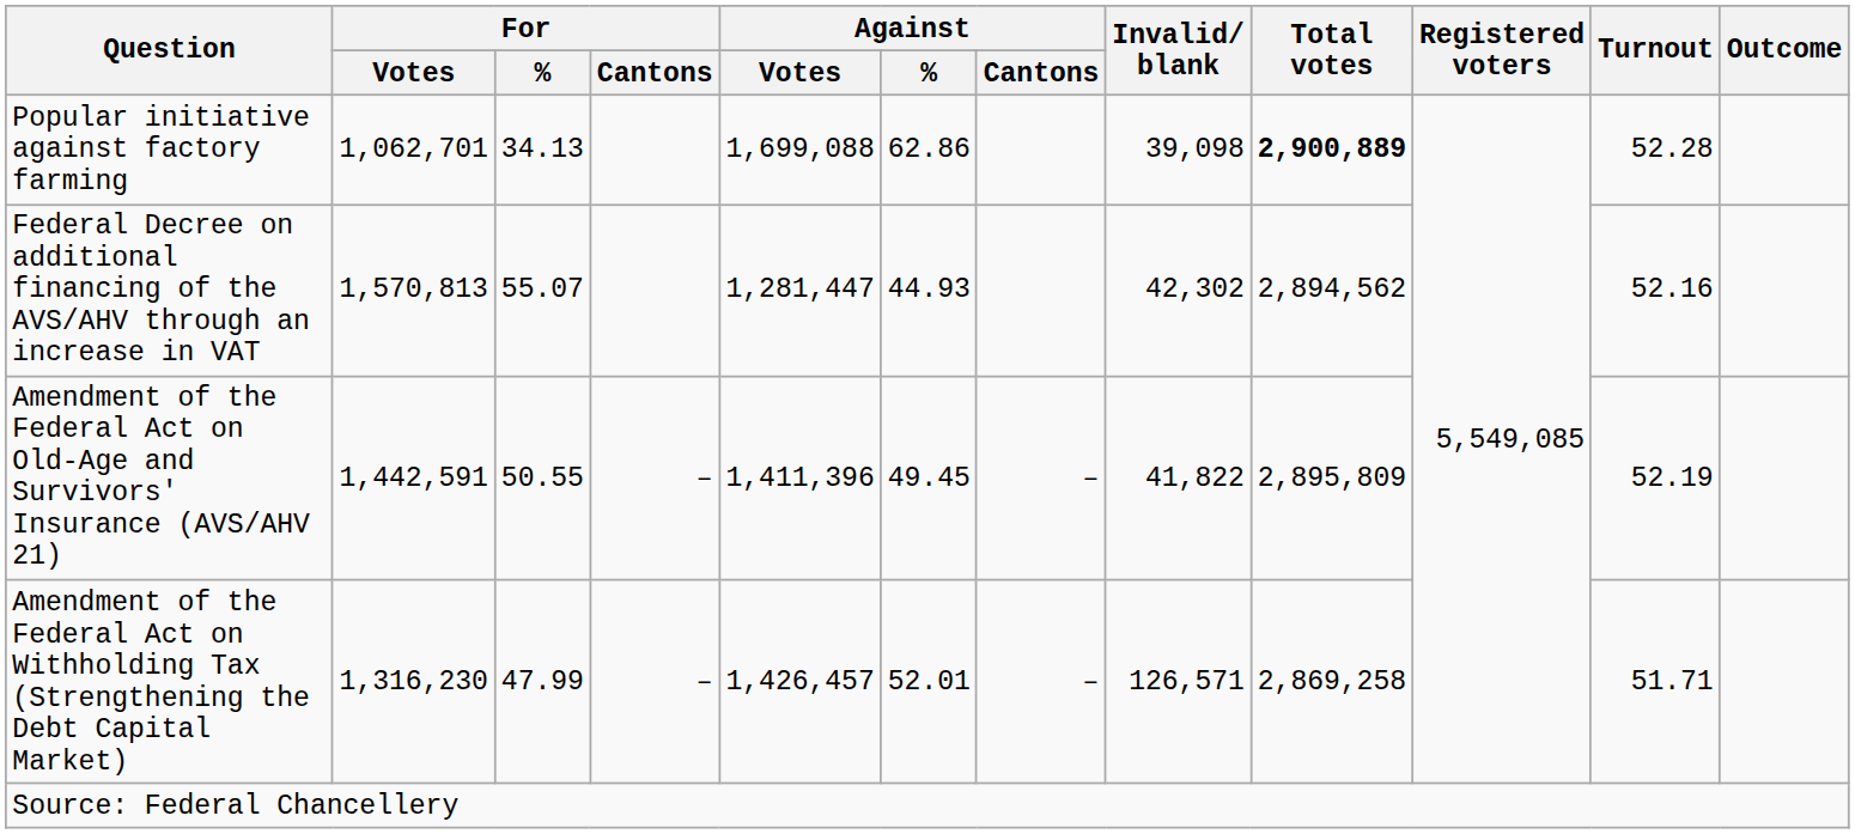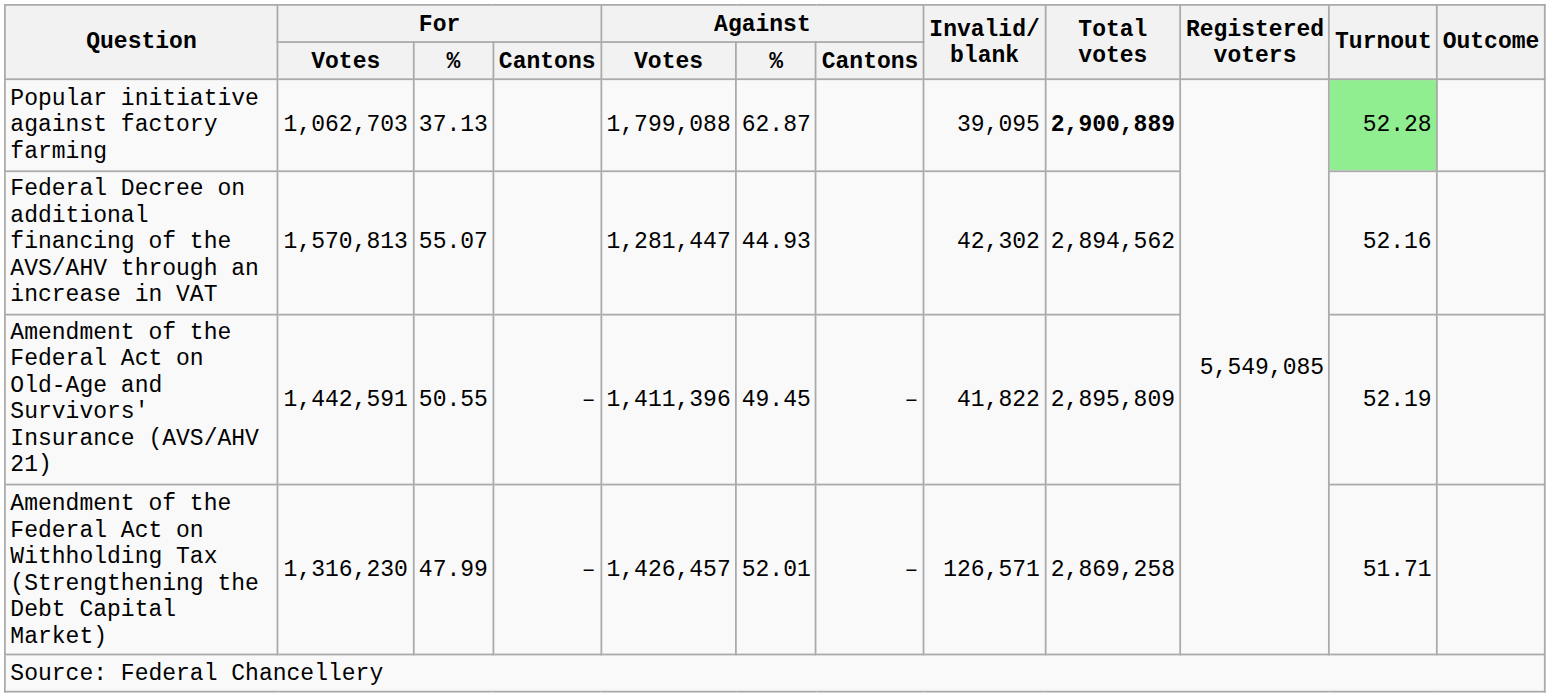 <table class="wikitable" style="text-align:right">
 <tr>
 <th rowspan="2">Question</th>
 <th colspan="3">For</th>
 <th colspan="3">Against</th>
 <th rowspan="2">Invalid/<br>blank</th>
 <th rowspan="2">Total<br>votes</th>
 <th rowspan="2">Registered<br>voters</th>
 <th rowspan="2">Turnout</th>
 <th rowspan="2">Outcome</th>
 </tr>
 <tr>
 <th>Votes</th>
 <th>%</th>
 <th>Cantons</th>
 <th>Votes</th>
 <th>%</th>
 <th>Cantons</th>
 </tr>
 <tr>
 <td align=left>Popular initiative against factory farming</td>
-<td>1,062,701</td>
-<td>34.13</td>
+<td>1,062,703</td>
+<td>37.13</td>
 <td></td>
-<td>1,699,088</td>
-<td>62.86</td>
+<td>1,799,088</td>
+<td>62.87</td>
 <td></td>
-<td>39,098</td>
+<td>39,095</td>
 <td><strong>2,900,889</strong></td>
 <td rowspan=4>5,549,085</td>
-<td>52.28</td>
+<td style="background: lightgreen;">52.28</td>
 <td></td>
 </tr>
 <tr>
 <td align="left">Federal Decree on additional financing of the AVS/AHV through an increase in VAT</td>
 <td>1,570,813</td>
 <td>55.07</td>
 <td></td>
 <td>1,281,447</td>
 <td>44.93</td>
 <td></td>
 <td>42,302</td>
 <td>2,894,562</td>
 <td>52.16</td>
 <td></td>
 </tr>
 <tr>
 <td align="left">Amendment of the Federal Act on Old-Age and Survivors' Insurance (AVS/AHV 21)</td>
 <td>1,442,591</td>
 <td>50.55</td>
 <td>–</td>
 <td>1,411,396</td>
 <td>49.45</td>
 <td>–</td>
 <td>41,822</td>
 <td>2,895,809</td>
 <td>52.19</td>
 <td></td>
 </tr>
 <tr>
 <td align="left">Amendment of the Federal Act on Withholding Tax (Strengthening the Debt Capital Market)</td>
 <td>1,316,230</td>
 <td>47.99</td>
 <td>–</td>
 <td>1,426,457</td>
 <td>52.01</td>
 <td>–</td>
 <td>126,571</td>
 <td>2,869,258</td>
 <td>51.71</td>
 <td></td>
 </tr>
 <tr>
 <td colspan="14" align="left">Source: Federal Chancellery</td>
 </tr>
 </table>
